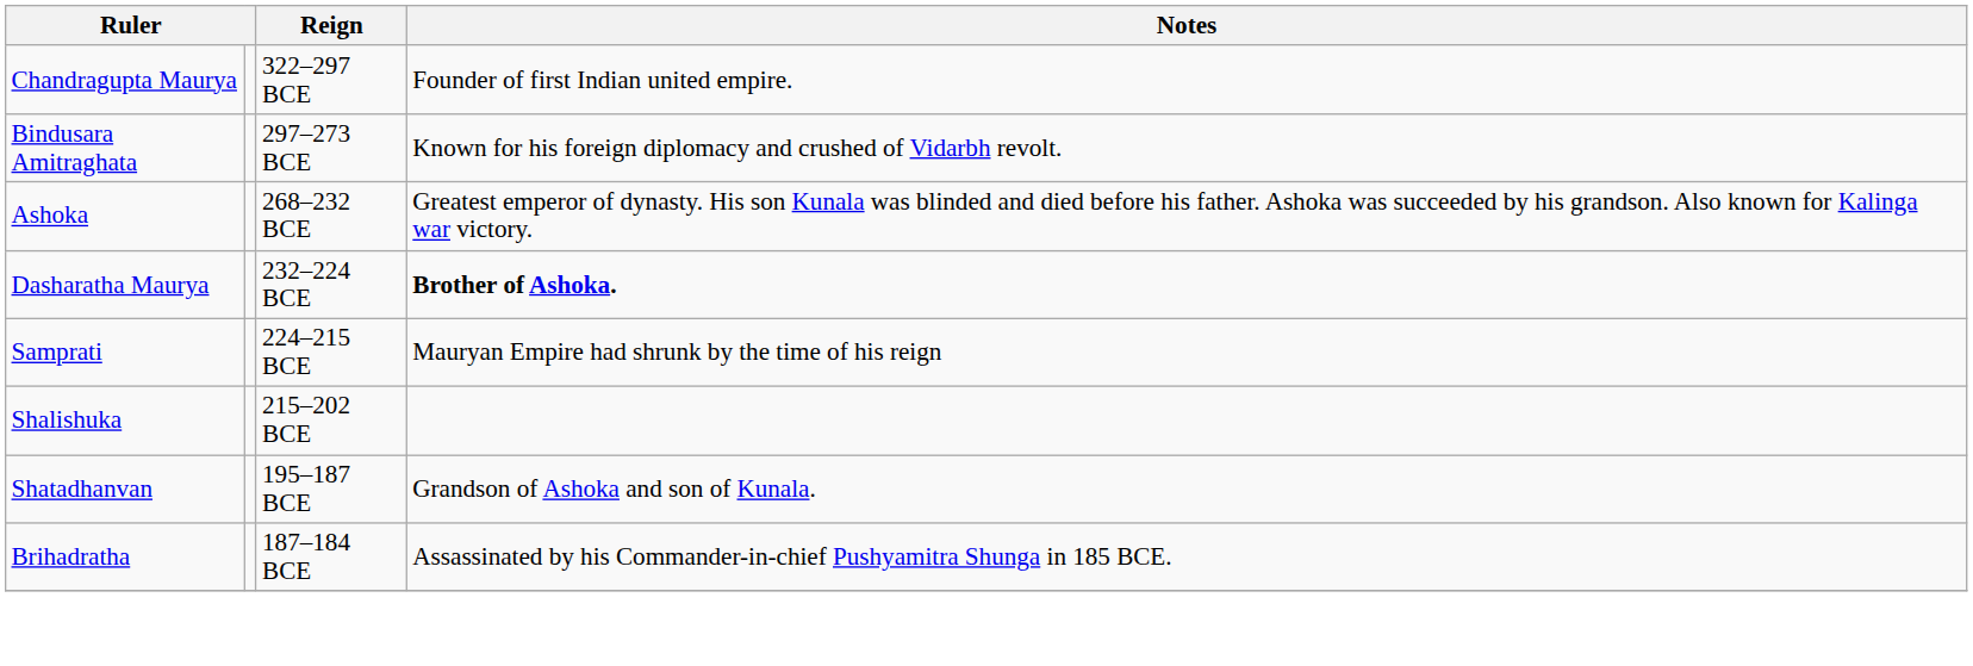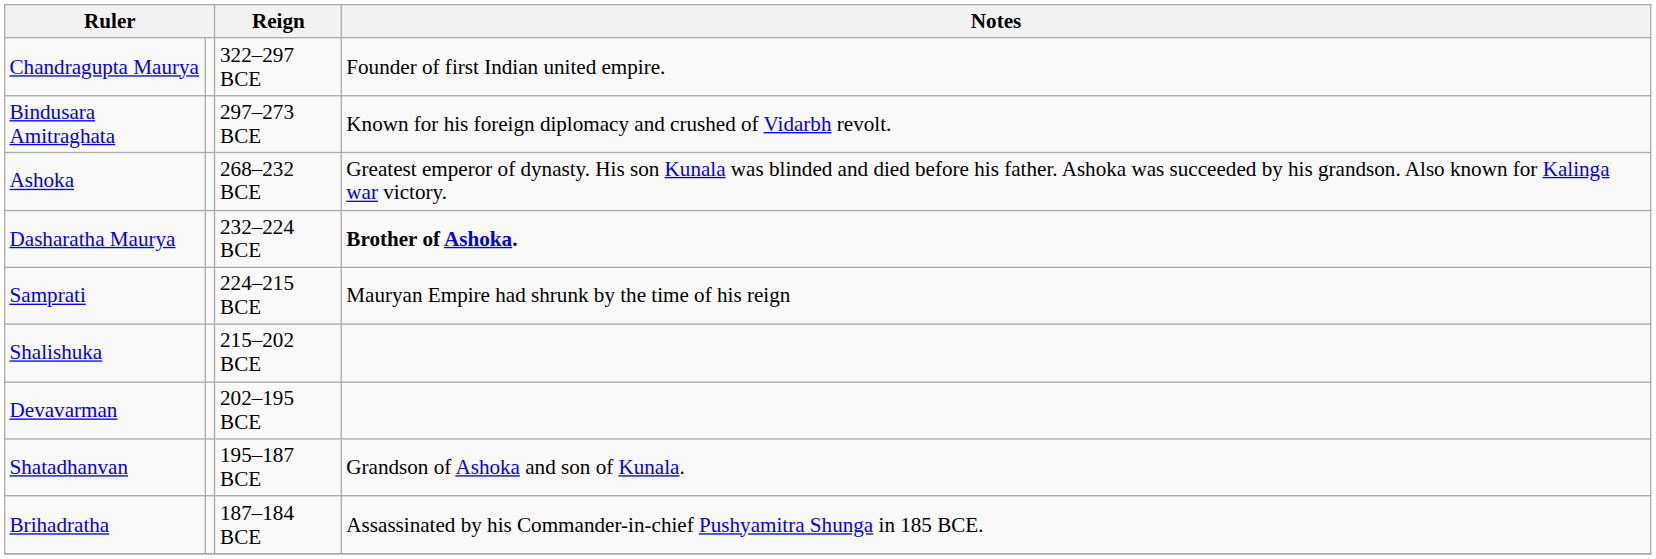 <table class="wikitable">
 <tr>
 <th colspan=2>Ruler</th>
 <th>Reign</th>
 <th>Notes</th>
 </tr>
 <tr>
 <td><a href='#'>Chandragupta Maurya</a></td>
 <td></td>
 <td>322–297 BCE</td>
 <td>Founder of first Indian united empire.</td>
 </tr>
 <tr>
 <td><a href='#'>Bindusara Amitraghata</a></td>
 <td></td>
 <td>297–273 BCE</td>
 <td>Known for his foreign diplomacy and crushed of <a href='#'>Vidarbh</a> revolt.</td>
 </tr>
 <tr>
 <td><a href='#'>Ashoka</a></td>
 <td></td>
 <td>268–232 BCE</td>
 <td>Greatest emperor of dynasty. His son <a href='#'>Kunala</a> was blinded and died before his father. Ashoka was succeeded by his grandson. Also known for <a href='#'>Kalinga war</a> victory.</td>
 </tr>
 <tr>
 <td><a href='#'>Dasharatha Maurya</a></td>
 <td></td>
 <td>232–224 BCE</td>
 <td><strong>Brother of <a href='#'>Ashoka</a>.</strong></td>
 </tr>
 <tr>
 <td><a href='#'>Samprati</a></td>
 <td></td>
 <td>224–215 BCE</td>
 <td>Mauryan Empire had shrunk by the time of his reign</td>
 </tr>
 <tr>
 <td><a href='#'>Shalishuka</a></td>
 <td></td>
 <td>215–202 BCE</td>
 <td></td>
 </tr>
 <tr>
+<td><a href='#'>Devavarman</a></td>
+<td></td>
+<td>202–195 BCE</td>
+<td></td>
+</tr>
+<tr>
 <td><a href='#'>Shatadhanvan</a></td>
 <td></td>
 <td>195–187 BCE</td>
 <td>Grandson of <a href='#'>Ashoka</a> and son of <a href='#'>Kunala</a>.</td>
 </tr>
 <tr>
 <td><a href='#'>Brihadratha</a></td>
 <td></td>
 <td>187–184 BCE</td>
 <td>Assassinated by his Commander-in-chief <a href='#'>Pushyamitra Shunga</a> in 185 BCE.</td>
 </tr>
 <tr>
 </tr>
 </table>
